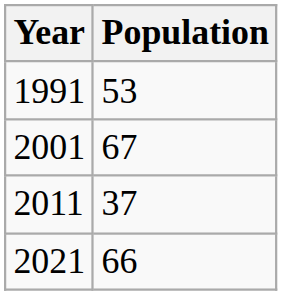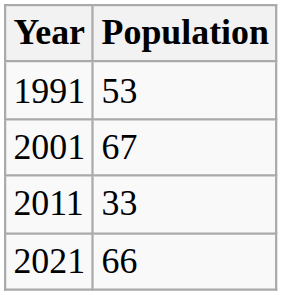 <table class="wikitable">
 <tr>
 <th>Year</th>
 <th>Population</th>
 </tr>
 <tr>
 <td>1991</td>
 <td>53</td>
 </tr>
 <tr ->
 <td>2001</td>
 <td>67</td>
 </tr>
 <tr ->
 <td>2011</td>
-<td>37</td>
+<td>33</td>
 </tr>
 <tr ->
 <td>2021</td>
 <td>66</td>
 </tr>
 </table>
